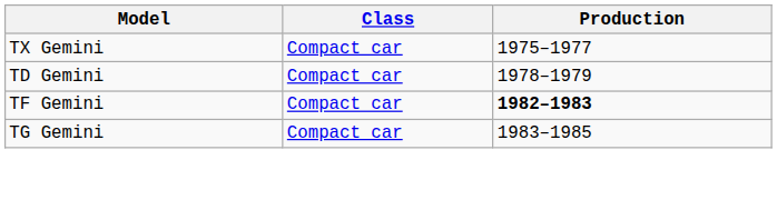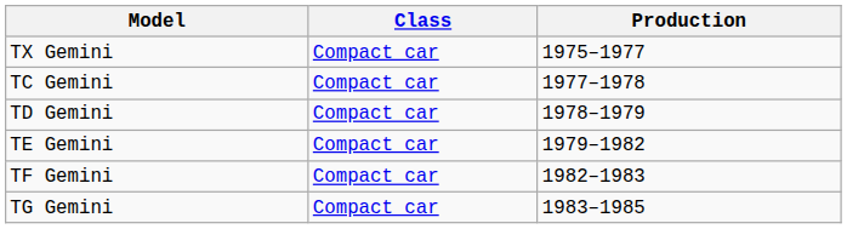 <table class="wikitable">
 <tr>
 <th style="width:200px;">Model</th>
 <th style="width:150px;"><a href='#'>Class</a></th>
 <th style="width:200px;">Production</th>
 </tr>
 <tr>
 <td valign="top">TX Gemini</td>
 <td valign="top"><a href='#'>Compact car</a></td>
 <td valign="top">1975–1977</td>
 </tr>
 <tr>
+<td valign="top">TC Gemini</td>
+<td valign="top"><a href='#'>Compact car</a></td>
+<td valign="top">1977–1978</td>
+</tr>
+<tr>
 <td valign="top">TD Gemini</td>
 <td valign="top"><a href='#'>Compact car</a></td>
 <td valign="top">1978–1979</td>
 </tr>
 <tr>
+<td valign="top">TE Gemini</td>
+<td valign="top"><a href='#'>Compact car</a></td>
+<td valign="top">1979–1982</td>
+</tr>
+<tr>
 <td valign="top">TF Gemini</td>
 <td valign="top"><a href='#'>Compact car</a></td>
-<td valign="top"><strong>1982–1983</strong></td>
+<td valign="top">1982–1983</td>
 </tr>
 <tr>
 <td valign="top">TG Gemini</td>
 <td valign="top"><a href='#'>Compact car</a></td>
 <td valign="top">1983–1985</td>
 </tr>
 </table>
